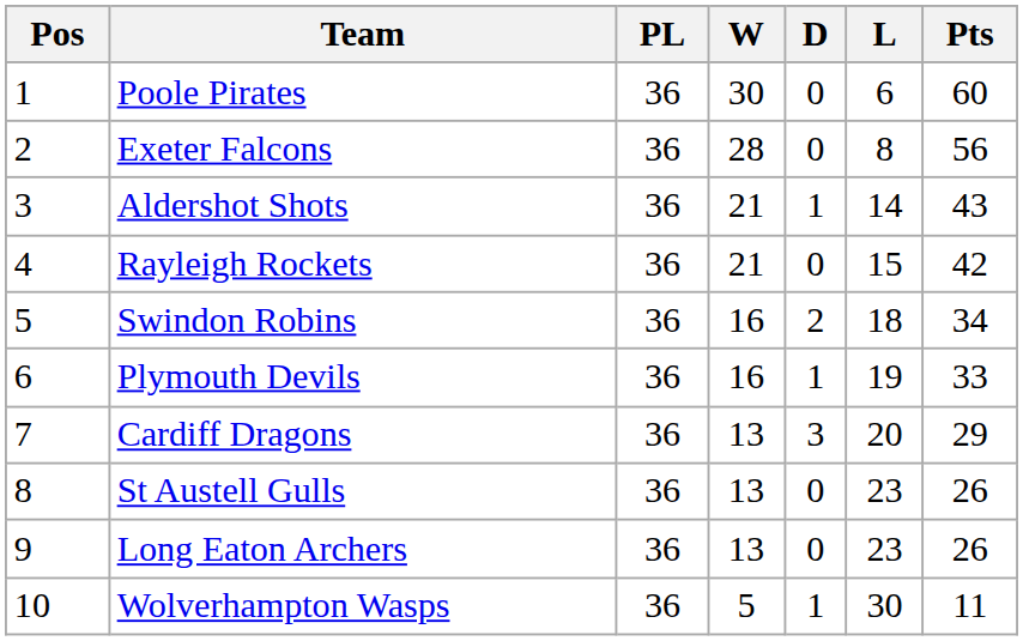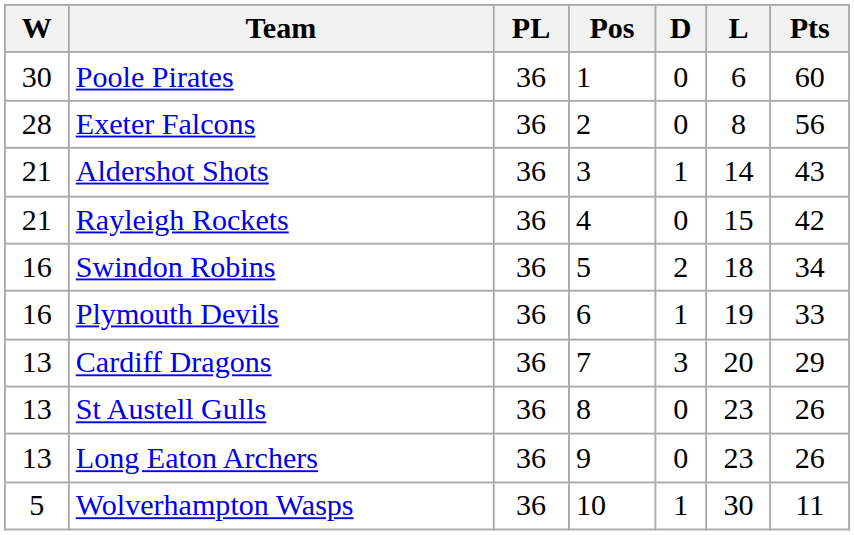 <table class=wikitable width="450" style="background:#FFFFFF;">
 <tr>
-<th>Pos</th>
+<th>W</th>
 <th>Team</th>
 <th>PL</th>
-<th>W</th>
+<th>Pos</th>
 <th>D</th>
 <th>L</th>
 <th>Pts</th>
 </tr>
 <tr>
-<td>1</td>
+<td align="center">30</td>
 <td><a href='#'>Poole Pirates</a></td>
 <td align="center">36</td>
-<td align="center">30</td>
+<td>1</td>
 <td align="center">0</td>
 <td align="center">6</td>
 <td align="center">60</td>
 </tr>
 <tr>
-<td>2</td>
+<td align="center">28</td>
 <td><a href='#'>Exeter Falcons</a></td>
 <td align="center">36</td>
-<td align="center">28</td>
+<td>2</td>
 <td align="center">0</td>
 <td align="center">8</td>
 <td align="center">56</td>
 </tr>
 <tr>
-<td>3</td>
+<td align="center">21</td>
 <td><a href='#'>Aldershot Shots</a></td>
 <td align="center">36</td>
-<td align="center">21</td>
+<td>3</td>
 <td align="center">1</td>
 <td align="center">14</td>
 <td align="center">43</td>
 </tr>
 <tr>
-<td>4</td>
+<td align="center">21</td>
 <td><a href='#'>Rayleigh Rockets</a></td>
 <td align="center">36</td>
-<td align="center">21</td>
+<td>4</td>
 <td align="center">0</td>
 <td align="center">15</td>
 <td align="center">42</td>
 </tr>
 <tr>
-<td>5</td>
+<td align="center">16</td>
 <td><a href='#'>Swindon Robins</a></td>
 <td align="center">36</td>
-<td align="center">16</td>
+<td>5</td>
 <td align="center">2</td>
 <td align="center">18</td>
 <td align="center">34</td>
 </tr>
 <tr>
-<td>6</td>
+<td align="center">16</td>
 <td><a href='#'>Plymouth Devils</a></td>
 <td align="center">36</td>
-<td align="center">16</td>
+<td>6</td>
 <td align="center">1</td>
 <td align="center">19</td>
 <td align="center">33</td>
 </tr>
 <tr>
-<td>7</td>
+<td align="center">13</td>
 <td><a href='#'>Cardiff Dragons</a></td>
 <td align="center">36</td>
-<td align="center">13</td>
+<td>7</td>
 <td align="center">3</td>
 <td align="center">20</td>
 <td align="center">29</td>
 </tr>
 <tr>
-<td>8</td>
+<td align="center">13</td>
 <td><a href='#'>St Austell Gulls</a></td>
 <td align="center">36</td>
-<td align="center">13</td>
+<td>8</td>
 <td align="center">0</td>
 <td align="center">23</td>
 <td align="center">26</td>
 </tr>
 <tr>
-<td>9</td>
+<td align="center">13</td>
 <td><a href='#'>Long Eaton Archers</a></td>
 <td align="center">36</td>
-<td align="center">13</td>
+<td>9</td>
 <td align="center">0</td>
 <td align="center">23</td>
 <td align="center">26</td>
 </tr>
 <tr>
-<td>10</td>
+<td align="center">5</td>
 <td><a href='#'>Wolverhampton Wasps</a></td>
 <td align="center">36</td>
-<td align="center">5</td>
+<td>10</td>
 <td align="center">1</td>
 <td align="center">30</td>
 <td align="center">11</td>
 </tr>
 </table>
